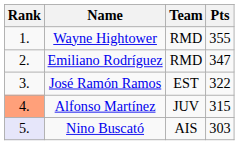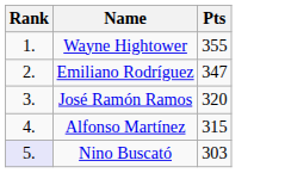 <table class="wikitable" style="text-align: center;">
 <tr>
 <th>Rank</th>
 <th>Name</th>
-<th>Team</th>
 <th>Pts</th>
 </tr>
 <tr>
 <td>1.</td>
 <td><a href='#'>Wayne Hightower</a></td>
-<td>RMD</td>
 <td>355</td>
 </tr>
 <tr>
 <td>2.</td>
 <td><a href='#'>Emiliano Rodríguez</a></td>
-<td>RMD</td>
 <td>347</td>
 </tr>
 <tr>
 <td>3.</td>
 <td><a href='#'>José Ramón Ramos</a></td>
-<td>EST</td>
-<td>322</td>
+<td>320</td>
 </tr>
 <tr>
-<td style="background: lightsalmon;">4.</td>
+<td>4.</td>
 <td><a href='#'>Alfonso Martínez</a></td>
-<td>JUV</td>
 <td>315</td>
 </tr>
 <tr>
 <td style="background: lavender;">5.</td>
 <td><a href='#'>Nino Buscató</a></td>
-<td>AIS</td>
 <td>303</td>
 </tr>
 </table>
